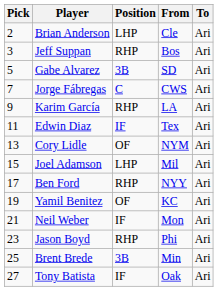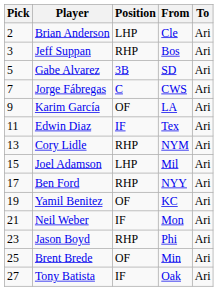 <table class="wikitable">
 <tr>
 <th>Pick</th>
 <th>Player</th>
 <th>Position</th>
 <th>From</th>
 <th>To</th>
 </tr>
 <tr>
 <td>2</td>
 <td><a href='#'>Brian Anderson</a></td>
 <td>LHP</td>
 <td><a href='#'>Cle</a></td>
 <td>Ari</td>
 </tr>
 <tr>
 <td>3</td>
 <td><a href='#'>Jeff Suppan</a></td>
 <td>RHP</td>
 <td><a href='#'>Bos</a></td>
 <td>Ari</td>
 </tr>
 <tr>
 <td>5</td>
 <td><a href='#'>Gabe Alvarez</a></td>
 <td><a href='#'>3B</a></td>
 <td><a href='#'>SD</a></td>
 <td>Ari</td>
 </tr>
 <tr>
 <td>7</td>
 <td><a href='#'>Jorge Fábregas</a></td>
 <td><a href='#'>C</a></td>
 <td><a href='#'>CWS</a></td>
 <td>Ari</td>
 </tr>
 <tr>
 <td>9</td>
 <td><a href='#'>Karim García</a></td>
-<td>RHP</td>
+<td>OF</td>
 <td><a href='#'>LA</a></td>
 <td>Ari</td>
 </tr>
 <tr>
 <td>11</td>
 <td><a href='#'>Edwin Diaz</a></td>
 <td><a href='#'>IF</a></td>
 <td><a href='#'>Tex</a></td>
 <td>Ari</td>
 </tr>
 <tr>
 <td>13</td>
 <td><a href='#'>Cory Lidle</a></td>
-<td>OF</td>
+<td>RHP</td>
 <td><a href='#'>NYM</a></td>
 <td>Ari</td>
 </tr>
 <tr>
 <td>15</td>
 <td><a href='#'>Joel Adamson</a></td>
 <td>LHP</td>
 <td><a href='#'>Mil</a></td>
 <td>Ari</td>
 </tr>
 <tr>
 <td>17</td>
 <td><a href='#'>Ben Ford</a></td>
 <td>RHP</td>
 <td><a href='#'>NYY</a></td>
 <td>Ari</td>
 </tr>
 <tr>
 <td>19</td>
 <td><a href='#'>Yamil Benitez</a></td>
 <td>OF</td>
 <td><a href='#'>KC</a></td>
 <td>Ari</td>
 </tr>
 <tr>
 <td>21</td>
 <td><a href='#'>Neil Weber</a></td>
 <td>IF</td>
 <td><a href='#'>Mon</a></td>
 <td>Ari</td>
 </tr>
 <tr>
 <td>23</td>
 <td><a href='#'>Jason Boyd</a></td>
 <td>RHP</td>
 <td><a href='#'>Phi</a></td>
 <td>Ari</td>
 </tr>
 <tr>
 <td>25</td>
 <td><a href='#'>Brent Brede</a></td>
-<td><a href='#'>3B</a></td>
+<td>OF</td>
 <td><a href='#'>Min</a></td>
 <td>Ari</td>
 </tr>
 <tr>
 <td>27</td>
 <td><a href='#'>Tony Batista</a></td>
 <td>IF</td>
 <td><a href='#'>Oak</a></td>
 <td>Ari</td>
 </tr>
 </table>
